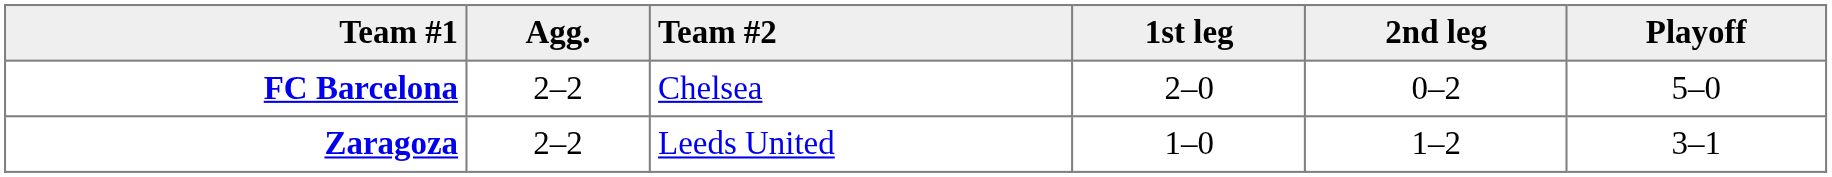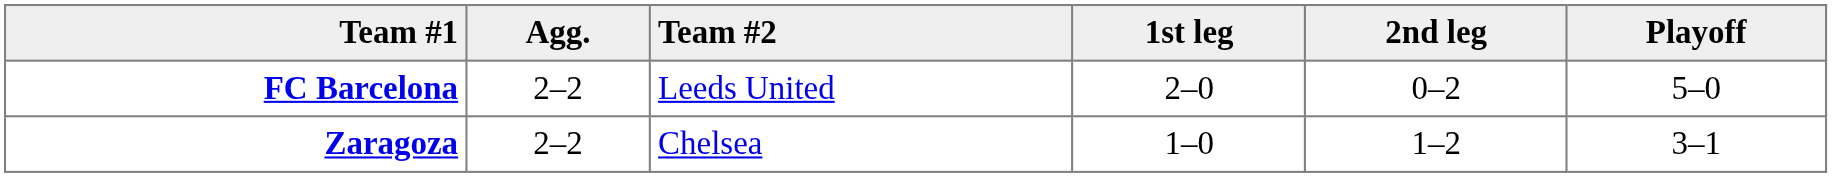 <table border=1 cellspacing=0 cellpadding=4 style="border-collapse: collapse;" width=70%>
 <tr bgcolor="efefef">
 <th align=right>Team #1</th>
 <th>Agg.</th>
 <th align=left>Team #2</th>
 <th>1st leg</th>
 <th>2nd leg</th>
 <th>Playoff</th>
 </tr>
 <tr>
 <td align=right><strong><a href='#'>FC Barcelona</a></strong> </td>
 <td align=center>2–2</td>
-<td> <a href='#'>Chelsea</a></td>
+<td> <a href='#'>Leeds United</a></td>
 <td align=center>2–0</td>
 <td align=center>0–2</td>
 <td align=center>5–0</td>
 </tr>
 <tr>
 <td align=right><strong><a href='#'>Zaragoza</a></strong> </td>
 <td align=center>2–2</td>
-<td> <a href='#'>Leeds United</a></td>
+<td> <a href='#'>Chelsea</a></td>
 <td align=center>1–0</td>
 <td align=center>1–2</td>
 <td align=center>3–1</td>
 </tr>
 </table>
